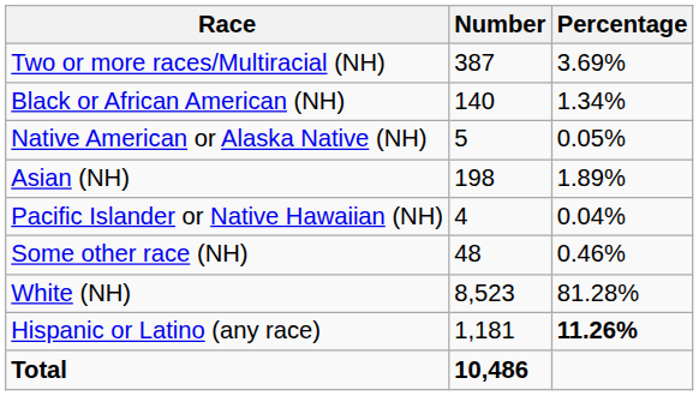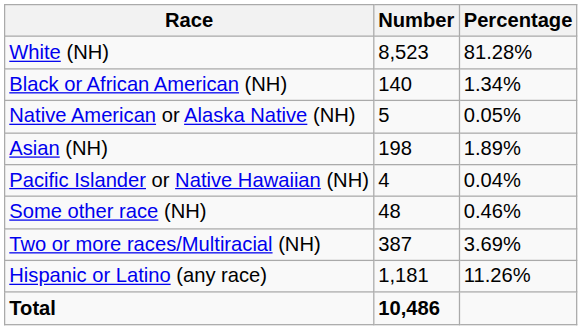 <table class="wikitable">
 <tr>
 <th>Race</th>
 <th>Number</th>
 <th>Percentage</th>
 </tr>
 <tr>
-<td><a href='#'>Two or more races/Multiracial</a> (NH)</td>
-<td>387</td>
-<td>3.69%</td>
+<td><a href='#'>White</a> (NH)</td>
+<td>8,523</td>
+<td>81.28%</td>
 </tr>
 <tr>
 <td><a href='#'>Black or African American</a> (NH)</td>
 <td>140</td>
 <td>1.34%</td>
 </tr>
 <tr>
 <td><a href='#'>Native American</a> or <a href='#'>Alaska Native</a> (NH)</td>
 <td>5</td>
 <td>0.05%</td>
 </tr>
 <tr>
 <td><a href='#'>Asian</a> (NH)</td>
 <td>198</td>
 <td>1.89%</td>
 </tr>
 <tr>
 <td><a href='#'>Pacific Islander</a> or <a href='#'>Native Hawaiian</a> (NH)</td>
 <td>4</td>
 <td>0.04%</td>
 </tr>
 <tr>
 <td><a href='#'>Some other race</a> (NH)</td>
 <td>48</td>
 <td>0.46%</td>
 </tr>
 <tr>
-<td><a href='#'>White</a> (NH)</td>
-<td>8,523</td>
-<td>81.28%</td>
+<td><a href='#'>Two or more races/Multiracial</a> (NH)</td>
+<td>387</td>
+<td>3.69%</td>
 </tr>
 <tr>
 <td><a href='#'>Hispanic or Latino</a> (any race)</td>
 <td>1,181</td>
-<td><strong>11.26%</strong></td>
+<td>11.26%</td>
 </tr>
 <tr>
 <td><strong>Total</strong></td>
 <td><strong>10,486</strong></td>
 <td></td>
 </tr>
 </table>
